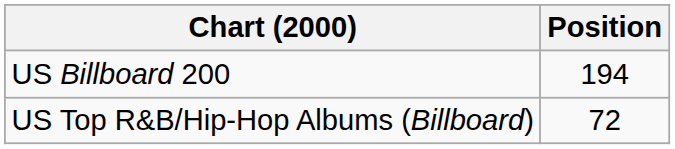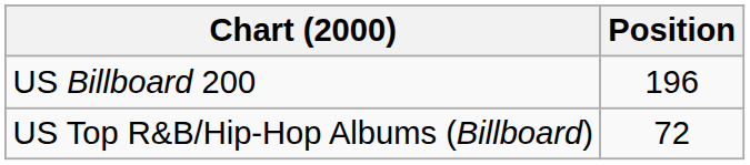 <table class="wikitable sortable">
 <tr>
 <th>Chart (2000)</th>
 <th>Position</th>
 </tr>
 <tr>
 <td>US <em>Billboard</em> 200</td>
-<td style="text-align:center;">194</td>
+<td style="text-align:center;">196</td>
 </tr>
 <tr>
 <td>US Top R&B/Hip-Hop Albums (<em>Billboard</em>)</td>
 <td style="text-align:center;">72</td>
 </tr>
 </table>
